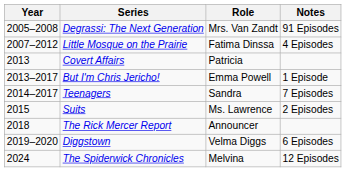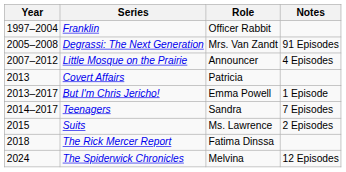 <table class="wikitable sortable">
 <tr>
 <th>Year</th>
 <th>Series</th>
 <th>Role</th>
 <th class="unsortable">Notes</th>
+</tr>
+<tr>
+<td>1997–2004</td>
+<td><a href='#'><em>Franklin</em></a></td>
+<td>Officer Rabbit</td>
+<td></td>
 </tr>
 <tr>
 <td>2005–2008</td>
 <td><em><a href='#'>Degrassi: The Next Generation</a></em></td>
 <td>Mrs. Van Zandt</td>
 <td>91 Episodes</td>
 </tr>
 <tr>
 <td>2007–2012</td>
 <td><em><a href='#'>Little Mosque on the Prairie</a></em></td>
-<td>Fatima Dinssa</td>
+<td>Announcer</td>
 <td>4 Episodes</td>
 </tr>
 <tr>
 <td>2013</td>
 <td><em><a href='#'>Covert Affairs</a></em></td>
 <td>Patricia</td>
 <td></td>
 </tr>
 <tr>
 <td>2013–2017</td>
 <td><em><a href='#'>But I'm Chris Jericho!</a></em></td>
 <td>Emma Powell</td>
 <td>1 Episode</td>
 </tr>
 <tr>
 <td>2014–2017</td>
 <td><a href='#'><em>Teenagers</em></a></td>
 <td>Sandra</td>
 <td>7 Episodes</td>
 </tr>
 <tr>
 <td>2015</td>
 <td><a href='#'><em>Suits</em></a></td>
 <td>Ms. Lawrence</td>
 <td>2 Episodes</td>
 </tr>
 <tr>
 <td>2018</td>
 <td data-sort-value="Rick Mercer Report, The"><em><a href='#'>The Rick Mercer Report</a></em></td>
-<td>Announcer</td>
+<td>Fatima Dinssa</td>
 <td></td>
-</tr>
-<tr>
-<td>2019–2020</td>
-<td><a href='#'><em>Diggstown</em></a></td>
-<td>Velma Diggs</td>
-<td>6 Episodes</td>
 </tr>
 <tr>
 <td>2024</td>
 <td><a href='#'><em>The Spiderwick Chronicles</em></a></td>
 <td>Melvina</td>
 <td>12 Episodes</td>
 </tr>
 </table>
